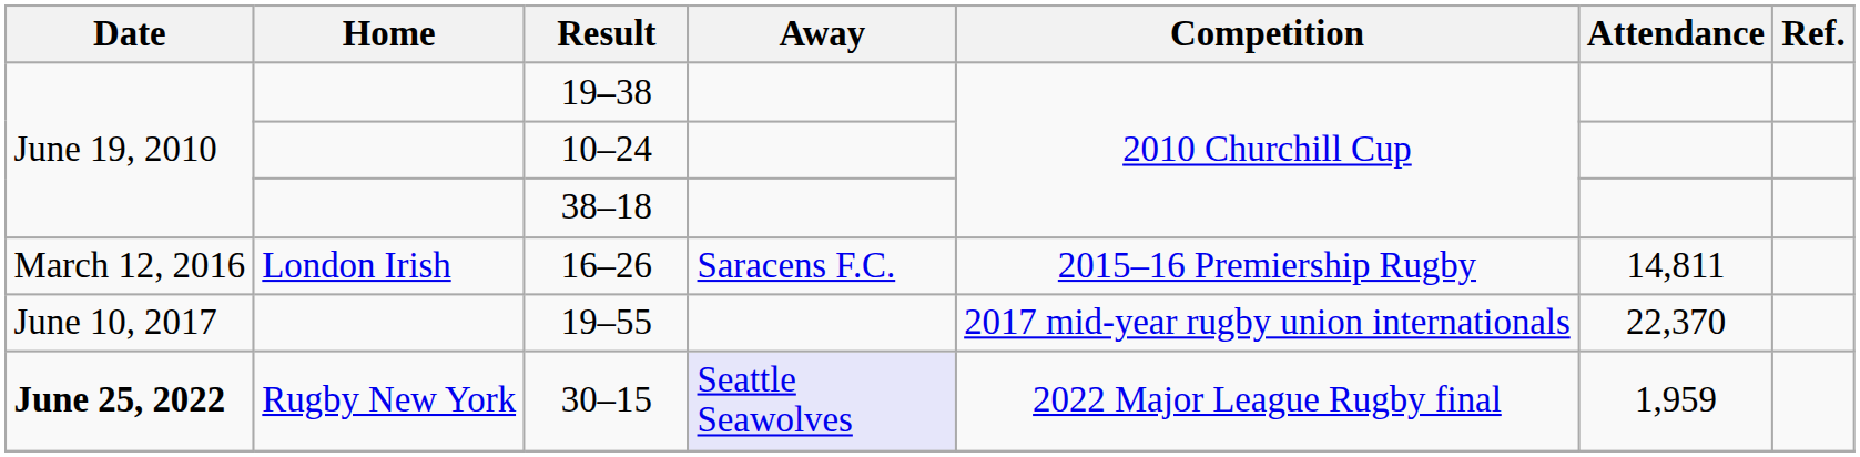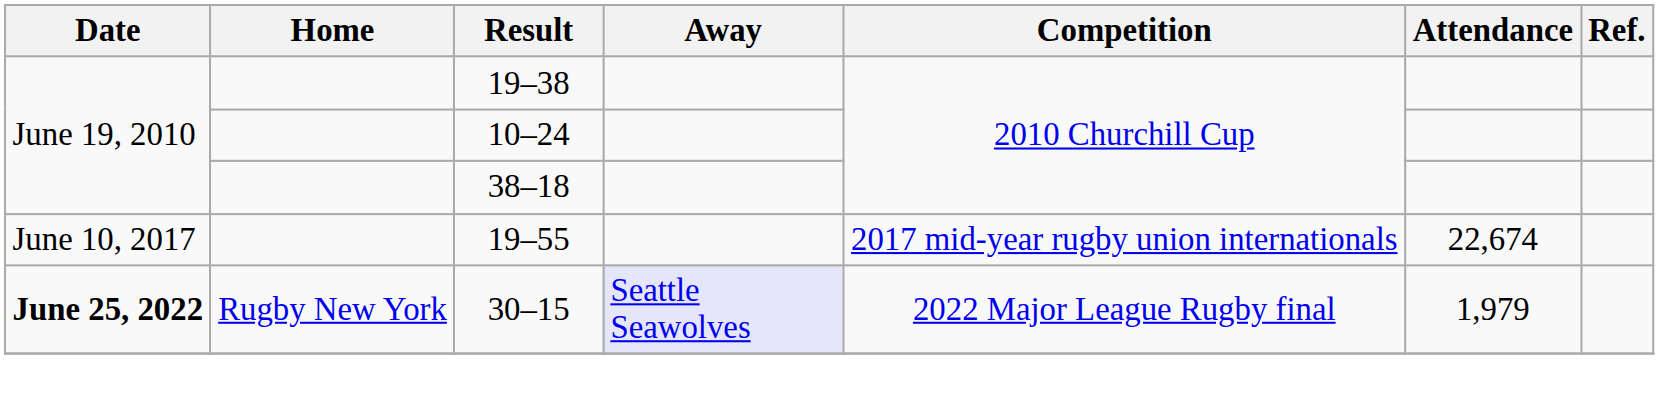 <table class="wikitable">
 <tr>
 <th>Date</th>
 <th>Home</th>
 <th width=65px>Result</th>
 <th width=110px>Away</th>
 <th>Competition</th>
 <th>Attendance</th>
 <th>Ref.</th>
 </tr>
 <tr>
 <td rowspan=3>June 19, 2010</td>
 <td></td>
 <td style="text-align:center;">19–38</td>
 <td></td>
 <td rowspan=3 style="text-align:center;"><a href='#'>2010 Churchill Cup</a></td>
 <td style="text-align:center;"></td>
 <td></td>
 </tr>
 <tr>
 <td></td>
 <td style="text-align:center;">10–24</td>
 <td></td>
 <td></td>
 <td style="text-align:center;"></td>
 </tr>
 <tr>
 <td></td>
 <td style="text-align:center;">38–18</td>
 <td></td>
 <td style="text-align:center;"></td>
 <td></td>
 </tr>
 <tr>
-<td>March 12, 2016</td>
-<td> <a href='#'>London Irish</a></td>
-<td style="text-align:center;">16–26</td>
-<td> <a href='#'>Saracens F.C.</a></td>
-<td style="text-align:center;"><a href='#'>2015–16 Premiership Rugby</a></td>
-<td style="text-align:center;">14,811</td>
-<td></td>
-</tr>
-<tr>
 <td>June 10, 2017</td>
 <td></td>
 <td style="text-align:center;">19–55</td>
 <td></td>
 <td><a href='#'>2017 mid-year rugby union internationals</a></td>
-<td style="text-align:center;">22,370</td>
+<td style="text-align:center;">22,674</td>
 <td></td>
 </tr>
 <tr>
 <td><strong>June 25, 2022</strong></td>
 <td> <a href='#'>Rugby New York</a></td>
 <td style="text-align:center;">30–15</td>
 <td style="background: lavender;"> <a href='#'>Seattle Seawolves</a></td>
 <td style="text-align:center;"><a href='#'>2022 Major League Rugby final</a></td>
-<td style="text-align:center;">1,959</td>
+<td style="text-align:center;">1,979</td>
 <td></td>
 </tr>
 <tr>
 </tr>
 </table>
